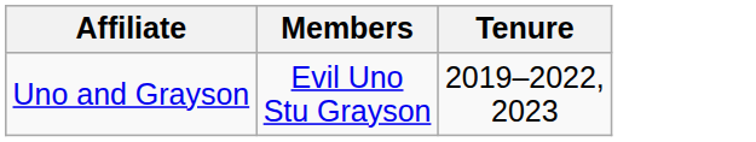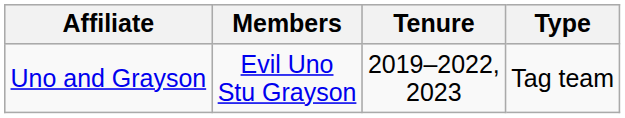 <table class="wikitable sortable" style="text-align:center;">
 <tr>
 <th>Affiliate</th>
 <th>Members</th>
 <th>Tenure</th>
+<th>Type</th>
 </tr>
 <tr>
 <td><a href='#'>Uno and Grayson</a></td>
 <td><a href='#'>Evil Uno</a><br><a href='#'>Stu Grayson</a></td>
 <td>2019–2022,<br> 2023</td>
+<td>Tag team</td>
 </tr>
 </table>
